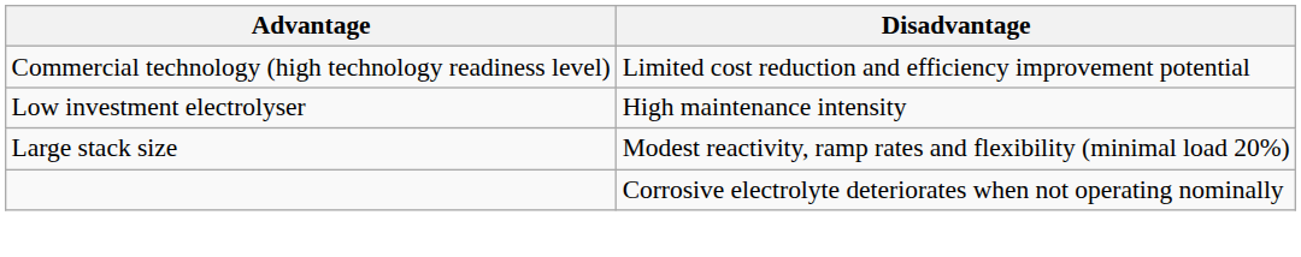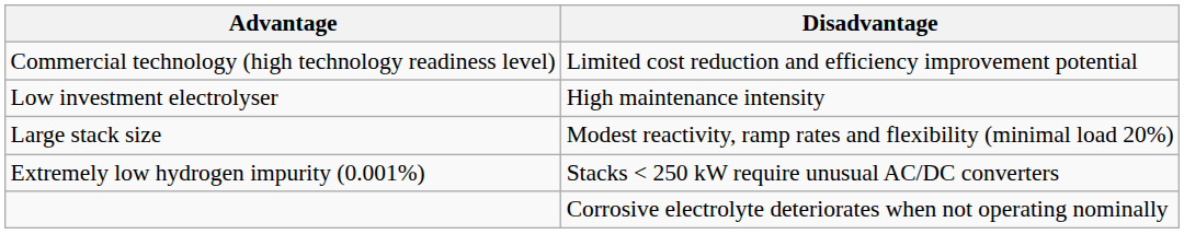 <table class="wikitable">
 <tr>
 <th>Advantage</th>
 <th>Disadvantage</th>
 </tr>
 <tr>
 <td>Commercial technology (high technology readiness level)</td>
 <td>Limited cost reduction and efficiency improvement potential</td>
 </tr>
 <tr>
 <td>Low investment electrolyser</td>
 <td>High maintenance intensity</td>
 </tr>
 <tr>
 <td>Large stack size</td>
 <td>Modest reactivity, ramp rates and flexibility (minimal load 20%)</td>
 </tr>
 <tr>
+<td>Extremely low hydrogen impurity (0.001%)</td>
+<td>Stacks < 250 kW require unusual AC/DC converters</td>
+</tr>
+<tr>
 <td> </td>
 <td>Corrosive electrolyte deteriorates when not operating nominally</td>
 </tr>
 </table>
